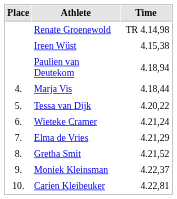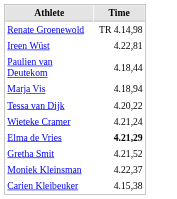 <table cellspacing="1" cellpadding="3" style="border:1px solid #AAAAAA;font-size:90%">
 <tr bgcolor="#E4E4E4">
-<th style="border-bottom:1px solid #AAAAAA" width=15>Place</th>
 <th style="border-bottom:1px solid #AAAAAA" width=125>Athlete</th>
 <th style="border-bottom:1px solid #AAAAAA" width=70>Time</th>
 </tr>
 <tr>
-<td align="center"></td>
 <td><a href='#'>Renate Groenewold</a></td>
 <td align="right">TR 4.14,98</td>
 </tr>
 <tr>
-<td align="center"></td>
 <td><a href='#'>Ireen Wüst</a></td>
-<td align="right">4.15,38</td>
+<td align="right">4.22,81</td>
 </tr>
 <tr>
-<td align="center"></td>
 <td><a href='#'>Paulien van Deutekom</a></td>
+<td align="right">4.18,44</td>
+</tr>
+<tr>
+<td><a href='#'>Marja Vis</a></td>
 <td align="right">4.18,94</td>
 </tr>
 <tr>
-<td align="center">4.</td>
-<td><a href='#'>Marja Vis</a></td>
-<td align="right">4.18,44</td>
-</tr>
-<tr>
-<td align="center">5.</td>
 <td><a href='#'>Tessa van Dijk</a></td>
 <td align="right">4.20,22</td>
 </tr>
 <tr>
-<td align="center">6.</td>
 <td><a href='#'>Wieteke Cramer</a></td>
 <td align="right">4.21,24</td>
 </tr>
 <tr>
-<td align="center">7.</td>
 <td><a href='#'>Elma de Vries</a></td>
-<td align="right">4.21,29</td>
+<td align="right"><strong>4.21,29</strong></td>
 </tr>
 <tr>
-<td align="center">8.</td>
 <td><a href='#'>Gretha Smit</a></td>
 <td align="right">4.21,52</td>
 </tr>
 <tr>
-<td align="center">9.</td>
 <td><a href='#'>Moniek Kleinsman</a></td>
 <td align="right">4.22,37</td>
 </tr>
 <tr>
-<td align="center">10.</td>
 <td><a href='#'>Carien Kleibeuker</a></td>
-<td align="right">4.22,81</td>
+<td align="right">4.15,38</td>
 </tr>
 </table>
